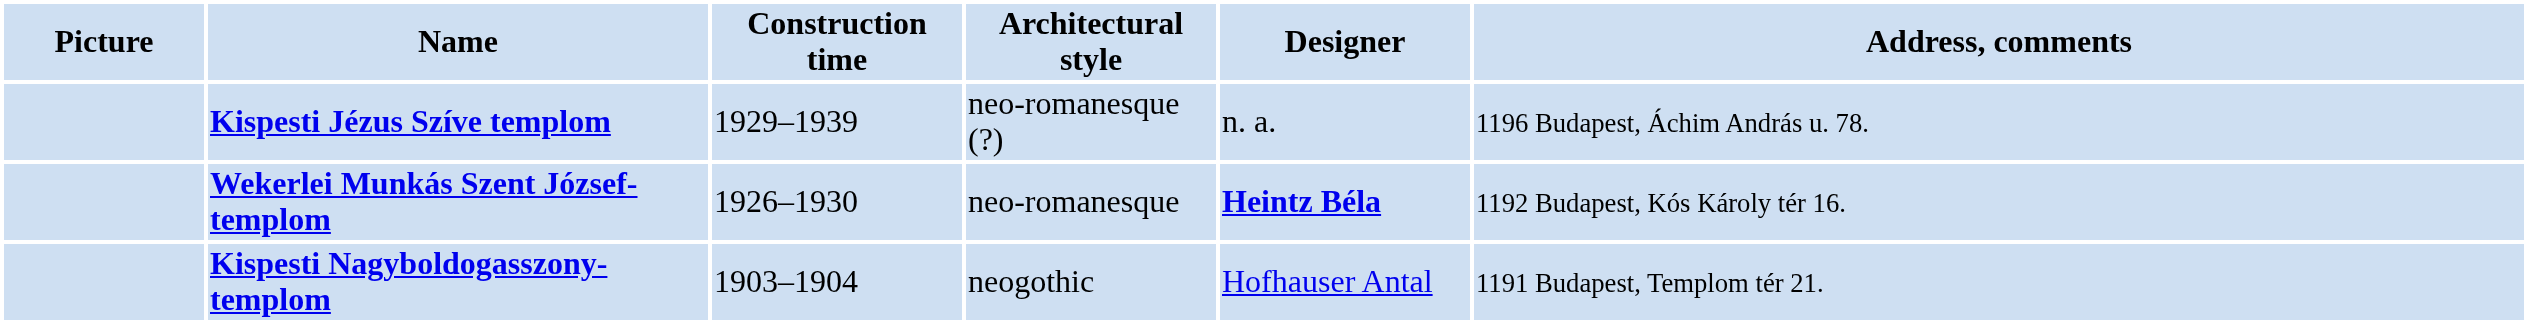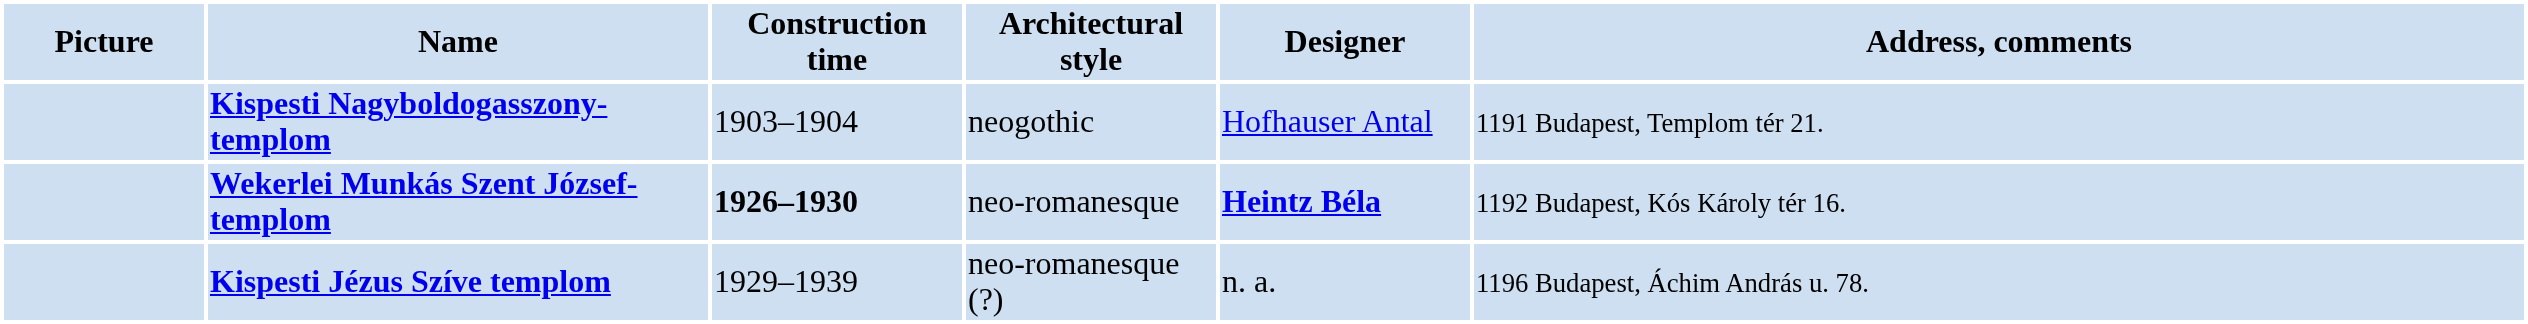 <table width="100%">
 <tr>
 <th bgcolor="#CEDFF2" width="8%">Picture</th>
 <th bgcolor="#CEDFF2" width="20%">Name</th>
 <th bgcolor="#CEDFF2" width="10%">Construction time</th>
 <th bgcolor="#CEDFF2" width="10%">Architectural style</th>
 <th bgcolor="#CEDFF2" width="10%">Designer</th>
 <th bgcolor="#CEDFF2" width="42%">Address, comments</th>
 </tr>
 <tr>
 <td bgcolor="#CEDFF2"></td>
+<td bgcolor="#CEDFF2"><strong><a href='#'>Kispesti Nagyboldogasszony-templom</a></strong></td>
+<td bgcolor="#CEDFF2">1903–1904</td>
+<td bgcolor="#CEDFF2">neogothic</td>
+<td bgcolor="#CEDFF2"><a href='#'>Hofhauser Antal</a></td>
+<td bgcolor="#CEDFF2"><small>1191 Budapest, Templom tér 21. </small></td>
+</tr>
+<tr>
+<td bgcolor="#CEDFF2"></td>
+<td bgcolor="#CEDFF2"><strong><a href='#'>Wekerlei Munkás Szent József-templom</a></strong></td>
+<td bgcolor="#CEDFF2"><strong>1926–1930</strong></td>
+<td bgcolor="#CEDFF2">neo-romanesque</td>
+<td bgcolor="#CEDFF2"><strong><a href='#'>Heintz Béla</a></strong></td>
+<td bgcolor="#CEDFF2"><small>1192 Budapest, Kós Károly tér 16. </small></td>
+</tr>
+<tr>
+<td bgcolor="#CEDFF2"></td>
 <td bgcolor="#CEDFF2"><strong><a href='#'>Kispesti Jézus Szíve templom</a></strong></td>
 <td bgcolor="#CEDFF2">1929–1939</td>
 <td bgcolor="#CEDFF2">neo-romanesque (?)</td>
 <td bgcolor="#CEDFF2">n. a.</td>
 <td bgcolor="#CEDFF2"><small>1196 Budapest, Áchim András u. 78.  </small></td>
 </tr>
-<tr>
-<td bgcolor="#CEDFF2"></td>
-<td bgcolor="#CEDFF2"><strong><a href='#'>Wekerlei Munkás Szent József-templom</a></strong></td>
-<td bgcolor="#CEDFF2">1926–1930</td>
-<td bgcolor="#CEDFF2">neo-romanesque</td>
-<td bgcolor="#CEDFF2"><strong><a href='#'>Heintz Béla</a></strong></td>
-<td bgcolor="#CEDFF2"><small>1192 Budapest, Kós Károly tér 16. </small></td>
-</tr>
-<tr>
-<td bgcolor="#CEDFF2"></td>
-<td bgcolor="#CEDFF2"><strong><a href='#'>Kispesti Nagyboldogasszony-templom</a></strong></td>
-<td bgcolor="#CEDFF2">1903–1904</td>
-<td bgcolor="#CEDFF2">neogothic</td>
-<td bgcolor="#CEDFF2"><a href='#'>Hofhauser Antal</a></td>
-<td bgcolor="#CEDFF2"><small>1191 Budapest, Templom tér 21. </small></td>
-</tr>
 </table>
